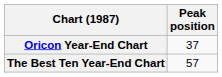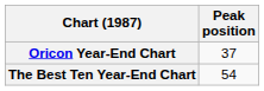 <table class="wikitable plainrowheaders" style="text-align:center;">
 <tr>
 <th>Chart (1987)</th>
 <th>Peak<br>position</th>
 </tr>
 <tr>
 <th scope="row"><a href='#'>Oricon</a> Year-End Chart</th>
 <td>37</td>
 </tr>
 <tr>
 <th scope="row">The Best Ten Year-End Chart</th>
-<td>57</td>
+<td>54</td>
 </tr>
 </table>
